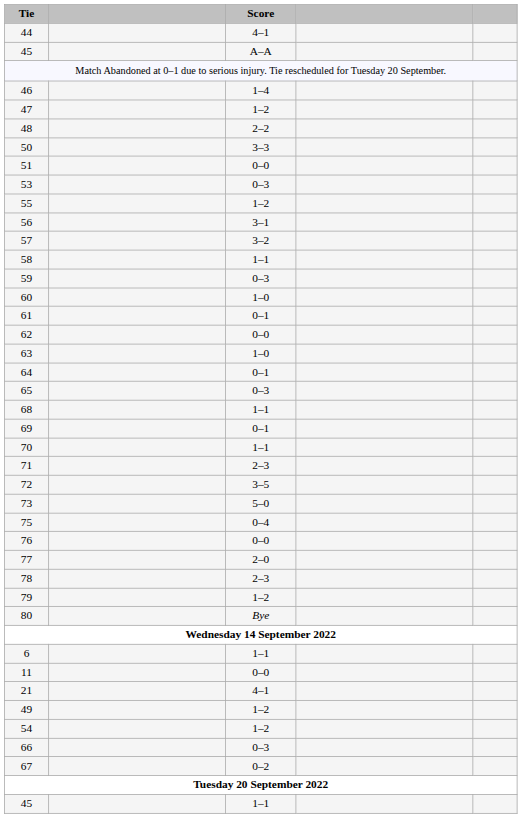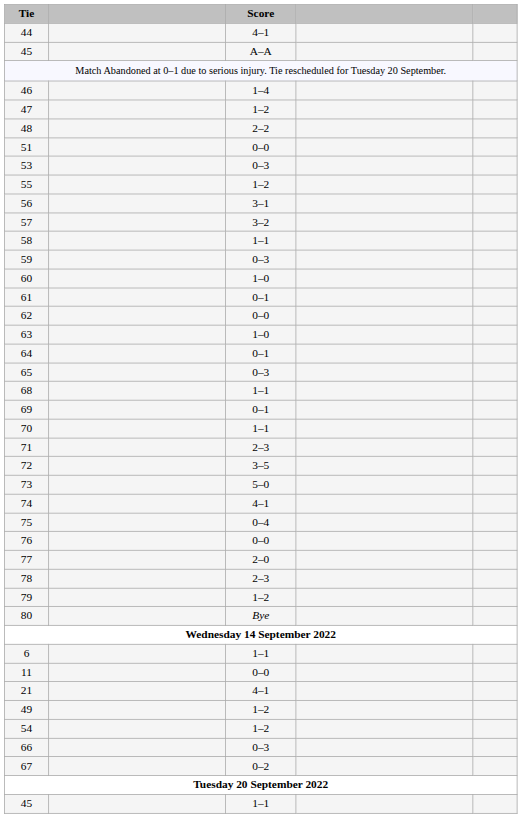 <table class="wikitable" style="width: 650px; background:WhiteSmoke; text-align:center; font-size:90%">
 <tr>
 <td scope="col" style="width:  7.50%; background:silver;"><strong>Tie</strong></td>
 <td scope="col" style="width: 30.00%; background:silver;"></td>
 <td scope="col" style="width: 12.00%; background:silver;"><strong>Score</strong></td>
 <td scope="col" style="width: 30.00%; background:silver;"></td>
 <td scope="col" style="width:  7.50%; background:silver;"></td>
 </tr>
 <tr>
 <td>44</td>
 <td></td>
 <td>4–1</td>
 <td></td>
 <td></td>
 </tr>
 <tr>
 <td>45</td>
 <td></td>
 <td>A–A</td>
 <td></td>
 <td></td>
 </tr>
 <tr>
 <td colspan="5" style="background:GhostWhite; height:20px; text-align:center; font-size:90%">Match Abandoned at 0–1 due to serious injury. Tie rescheduled for Tuesday 20 September.</td>
 </tr>
 <tr>
 <td>46</td>
 <td></td>
 <td>1–4</td>
 <td></td>
 <td></td>
 </tr>
 <tr>
 <td>47</td>
 <td></td>
 <td>1–2</td>
 <td></td>
 <td></td>
 </tr>
 <tr>
 <td>48</td>
 <td></td>
 <td>2–2 </td>
-<td></td>
-<td></td>
-</tr>
-<tr>
-<td>50</td>
-<td></td>
-<td>3–3 </td>
 <td></td>
 <td></td>
 </tr>
 <tr>
 <td>51</td>
 <td></td>
 <td>0–0 </td>
 <td></td>
 <td></td>
 </tr>
 <tr>
 <td>53</td>
 <td></td>
 <td>0–3</td>
 <td></td>
 <td></td>
 </tr>
 <tr>
 <td>55</td>
 <td></td>
 <td>1–2</td>
 <td></td>
 <td></td>
 </tr>
 <tr>
 <td>56</td>
 <td></td>
 <td>3–1</td>
 <td></td>
 <td></td>
 </tr>
 <tr>
 <td>57</td>
 <td></td>
 <td>3–2</td>
 <td></td>
 <td></td>
 </tr>
 <tr>
 <td>58</td>
 <td></td>
 <td>1–1 </td>
 <td></td>
 <td></td>
 </tr>
 <tr>
 <td>59</td>
 <td></td>
 <td>0–3</td>
 <td></td>
 <td></td>
 </tr>
 <tr>
 <td>60</td>
 <td></td>
 <td>1–0</td>
 <td></td>
 <td></td>
 </tr>
 <tr>
 <td>61</td>
 <td></td>
 <td>0–1</td>
 <td></td>
 <td></td>
 </tr>
 <tr>
 <td>62</td>
 <td></td>
 <td>0–0 </td>
 <td></td>
 <td></td>
 </tr>
 <tr>
 <td>63</td>
 <td></td>
 <td>1–0</td>
 <td></td>
 <td></td>
 </tr>
 <tr>
 <td>64</td>
 <td></td>
 <td>0–1</td>
 <td></td>
 <td></td>
 </tr>
 <tr>
 <td>65</td>
 <td></td>
 <td>0–3</td>
 <td></td>
 <td></td>
 </tr>
 <tr>
 <td>68</td>
 <td></td>
 <td>1–1 </td>
 <td></td>
 <td></td>
 </tr>
 <tr>
 <td>69</td>
 <td></td>
 <td>0–1</td>
 <td></td>
 <td></td>
 </tr>
 <tr>
 <td>70</td>
 <td></td>
 <td>1–1 </td>
 <td></td>
 <td></td>
 </tr>
 <tr>
 <td>71</td>
 <td></td>
 <td>2–3</td>
 <td></td>
 <td></td>
 </tr>
 <tr>
 <td>72</td>
 <td></td>
 <td>3–5</td>
 <td></td>
 <td></td>
 </tr>
 <tr>
 <td>73</td>
 <td></td>
 <td>5–0</td>
 <td></td>
 <td></td>
 </tr>
 <tr>
+<td>74</td>
+<td></td>
+<td>4–1</td>
+<td></td>
+<td></td>
+</tr>
+<tr>
 <td>75</td>
 <td></td>
 <td>0–4</td>
 <td></td>
 <td></td>
 </tr>
 <tr>
 <td>76</td>
 <td></td>
 <td>0–0 </td>
 <td></td>
 <td></td>
 </tr>
 <tr>
 <td>77</td>
 <td></td>
 <td>2–0</td>
 <td></td>
 <td></td>
 </tr>
 <tr>
 <td>78</td>
 <td></td>
 <td>2–3</td>
 <td></td>
 <td></td>
 </tr>
 <tr>
 <td>79</td>
 <td></td>
 <td>1–2</td>
 <td></td>
 <td></td>
 </tr>
 <tr>
 <td>80</td>
 <td></td>
 <td><em>Bye</em></td>
 <td></td>
 <td></td>
 </tr>
 <tr>
 <td colspan="5" style= background:White><strong>Wednesday 14 September 2022</strong></td>
 </tr>
 <tr>
 <td>6</td>
 <td></td>
 <td>1–1 </td>
 <td></td>
 <td></td>
 </tr>
 <tr>
 <td>11</td>
 <td></td>
 <td>0–0 </td>
 <td></td>
 <td></td>
 </tr>
 <tr>
 <td>21</td>
 <td></td>
 <td>4–1</td>
 <td></td>
 <td></td>
 </tr>
 <tr>
 <td>49</td>
 <td></td>
 <td>1–2</td>
 <td></td>
 <td></td>
 </tr>
 <tr>
 <td>54</td>
 <td></td>
 <td>1–2</td>
 <td></td>
 <td></td>
 </tr>
 <tr>
 <td>66</td>
 <td></td>
 <td>0–3</td>
 <td></td>
 <td></td>
 </tr>
 <tr>
 <td>67</td>
 <td></td>
 <td>0–2</td>
 <td></td>
 <td></td>
 </tr>
 <tr>
 <td colspan="5" style= background:White><strong>Tuesday 20 September 2022</strong></td>
 </tr>
 <tr>
 <td>45</td>
 <td></td>
 <td>1–1 </td>
 <td></td>
 <td></td>
 </tr>
 </table>
